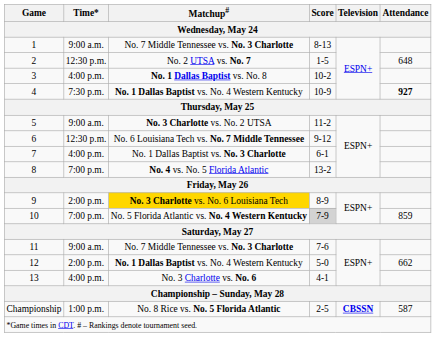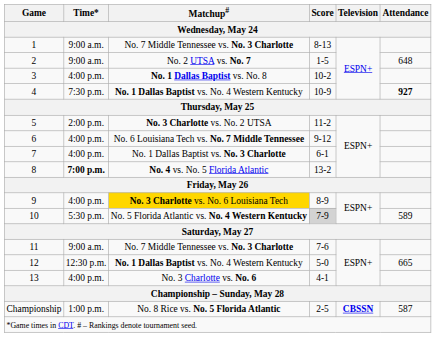 <table class="wikitable" style="font-size: 95%">
 <tr align="center">
 <th>Game</th>
 <th>Time*</th>
 <th>Matchup<sup>#</sup></th>
 <th>Score</th>
 <th>Television</th>
 <th>Attendance</th>
 </tr>
 <tr>
 <th colspan=6>Wednesday, May 24</th>
 </tr>
 <tr>
 <td style="text-align:center;">1</td>
 <td style="text-align:center;">9:00 a.m.</td>
 <td style="text-align:center;">No. 7 Middle Tennessee vs. <strong>No. 3 Charlotte</strong></td>
 <td style="text-align:center;">8-13</td>
 <td rowspan=4 style="text-align:center;"><a href='#'>ESPN+</a></td>
 <td style="text-align:center;"></td>
 </tr>
 <tr>
 <td style="text-align:center;">2</td>
-<td style="text-align:center;">12:30 p.m.</td>
+<td style="text-align:center;">9:00 a.m.</td>
 <td style="text-align:center;">No. 2 <a href='#'>UTSA</a> vs. <strong>No. 7 </strong></td>
 <td style="text-align:center;">1-5</td>
 <td style="text-align:center;">648</td>
 </tr>
 <tr>
 <td style="text-align:center;">3</td>
 <td style="text-align:center;">4:00 p.m.</td>
 <td style="text-align:center;"><strong>No. 1 <a href='#'>Dallas Baptist</a></strong> vs. No. 8 </td>
 <td style="text-align:center;">10-2</td>
 <td style="text-align:center;"></td>
 </tr>
 <tr>
 <td style="text-align:center;">4</td>
 <td style="text-align:center;">7:30 p.m.</td>
 <td style="text-align:center;"><strong>No. 1 Dallas Baptist</strong> vs. No. 4 Western Kentucky</td>
 <td style="text-align:center;">10-9</td>
 <td style="text-align:center;"><strong>927</strong></td>
 </tr>
 <tr>
 <th colspan=6>Thursday, May 25</th>
 </tr>
 <tr>
 <td style="text-align:center;">5</td>
-<td style="text-align:center;">9:00 a.m.</td>
+<td style="text-align:center;">2:00 p.m.</td>
 <td style="text-align:center;"><strong>No. 3 Charlotte</strong> vs. No. 2 UTSA</td>
 <td style="text-align:center;">11-2</td>
 <td rowspan=4 style="text-align:center;">ESPN+</td>
 <td style="text-align:center;"></td>
 </tr>
 <tr>
 <td style="text-align:center;">6</td>
-<td style="text-align:center;">12:30 p.m.</td>
+<td style="text-align:center;">4:00 p.m.</td>
 <td style="text-align:center;">No. 6 Louisiana Tech vs. <strong>No. 7 Middle Tennessee</strong></td>
 <td style="text-align:center;">9-12</td>
 <td style="text-align:center;"></td>
 </tr>
 <tr>
 <td style="text-align:center;">7</td>
 <td style="text-align:center;">4:00 p.m.</td>
 <td style="text-align:center;">No. 1 Dallas Baptist vs. <strong>No. 3 Charlotte</strong></td>
 <td style="text-align:center;">6-1</td>
 <td style="text-align:center;"></td>
 </tr>
 <tr>
 <td style="text-align:center;">8</td>
-<td style="text-align:center;">7:00 p.m.</td>
+<td style="text-align:center;"><strong>7:00 p.m.</strong></td>
 <td style="text-align:center;"><strong>No. 4 </strong> vs. No. 5 <a href='#'>Florida Atlantic</a></td>
 <td style="text-align:center;">13-2</td>
 <td style="text-align:center;"></td>
 </tr>
 <tr>
 <th colspan=6>Friday, May 26</th>
 </tr>
 <tr>
 <td style="text-align:center;">9</td>
-<td style="text-align:center;">2:00 p.m.</td>
+<td style="text-align:center;">4:00 p.m.</td>
 <td style="background: gold; text-align:center;"><strong>No. 3 Charlotte</strong> vs. No. 6 Louisiana Tech</td>
 <td style="text-align:center;">8-9</td>
 <td rowspan=2 style="text-align:center;">ESPN+</td>
 <td style="text-align:center;"></td>
 </tr>
 <tr>
 <td style="text-align:center;">10</td>
-<td style="text-align:center;">7:00 p.m.</td>
+<td style="text-align:center;">5:30 p.m.</td>
 <td style="text-align:center;">No. 5 Florida Atlantic vs. <strong>No. 4 Western Kentucky</strong></td>
 <td style="background: lightgrey; text-align:center;">7-9</td>
-<td style="text-align:center;">859</td>
+<td style="text-align:center;">589</td>
 </tr>
 <tr>
 <th colspan=6>Saturday, May 27</th>
 </tr>
 <tr>
 <td style="text-align:center;">11</td>
 <td style="text-align:center;">9:00 a.m.</td>
 <td style="text-align:center;">No. 7 Middle Tennessee vs. <strong>No. 3 Charlotte</strong></td>
 <td style="text-align:center;">7-6</td>
 <td rowspan=3 style="text-align:center;">ESPN+</td>
 <td style="text-align:center;"></td>
 </tr>
 <tr>
 <td style="text-align:center;">12</td>
-<td style="text-align:center;">2:00 p.m.</td>
+<td style="text-align:center;">12:30 p.m.</td>
 <td style="text-align:center;"><strong>No. 1 Dallas Baptist</strong> vs. No. 4 Western Kentucky</td>
 <td style="text-align:center;">5-0</td>
-<td style="text-align:center;">662</td>
+<td style="text-align:center;">665</td>
 </tr>
 <tr>
 <td style="text-align:center;">13</td>
 <td style="text-align:center;">4:00 p.m.</td>
 <td style="text-align:center;">No. 3 <a href='#'>Charlotte</a> vs. <strong>No. 6 </strong></td>
 <td style="text-align:center;">4-1</td>
 <td style="text-align:center;"></td>
 </tr>
 <tr>
 <th colspan=6>Championship – Sunday, May 28</th>
 </tr>
 <tr>
 <td style="text-align:center;">Championship</td>
 <td style="text-align:center;">1:00 p.m.</td>
 <td style="text-align:center;">No. 8 Rice vs. <strong>No. 5 Florida Atlantic</strong></td>
 <td style="text-align:center;">2-5</td>
 <td style="text-align:center;"><strong><a href='#'>CBSSN</a></strong></td>
 <td style="text-align:center;">587</td>
 </tr>
 <tr>
 <td colspan=7><small>*Game times in <a href='#'>CDT</a>. # – Rankings denote tournament seed.</small></td>
 </tr>
 </table>
